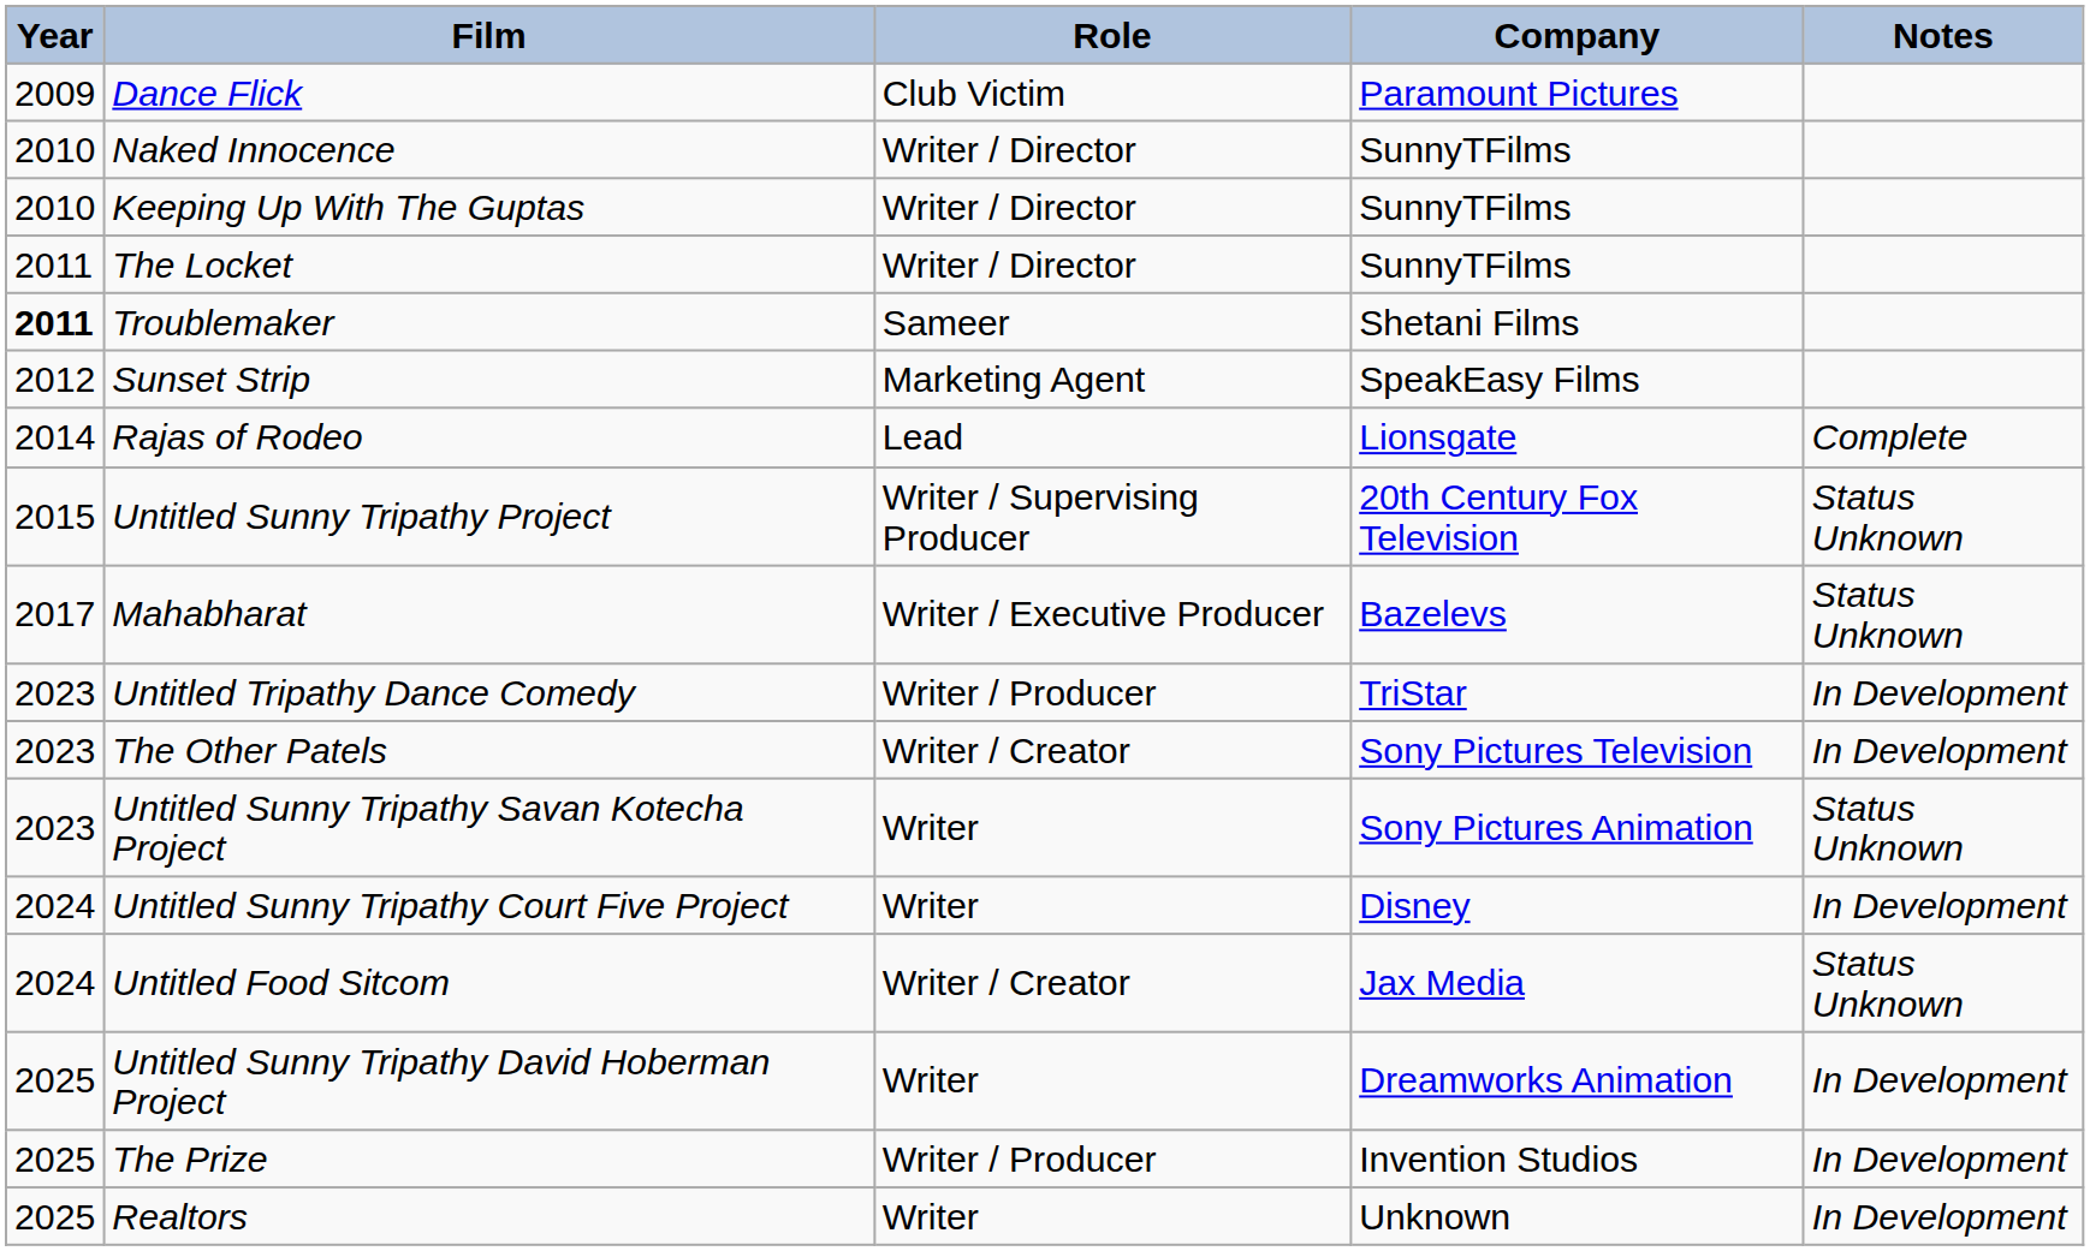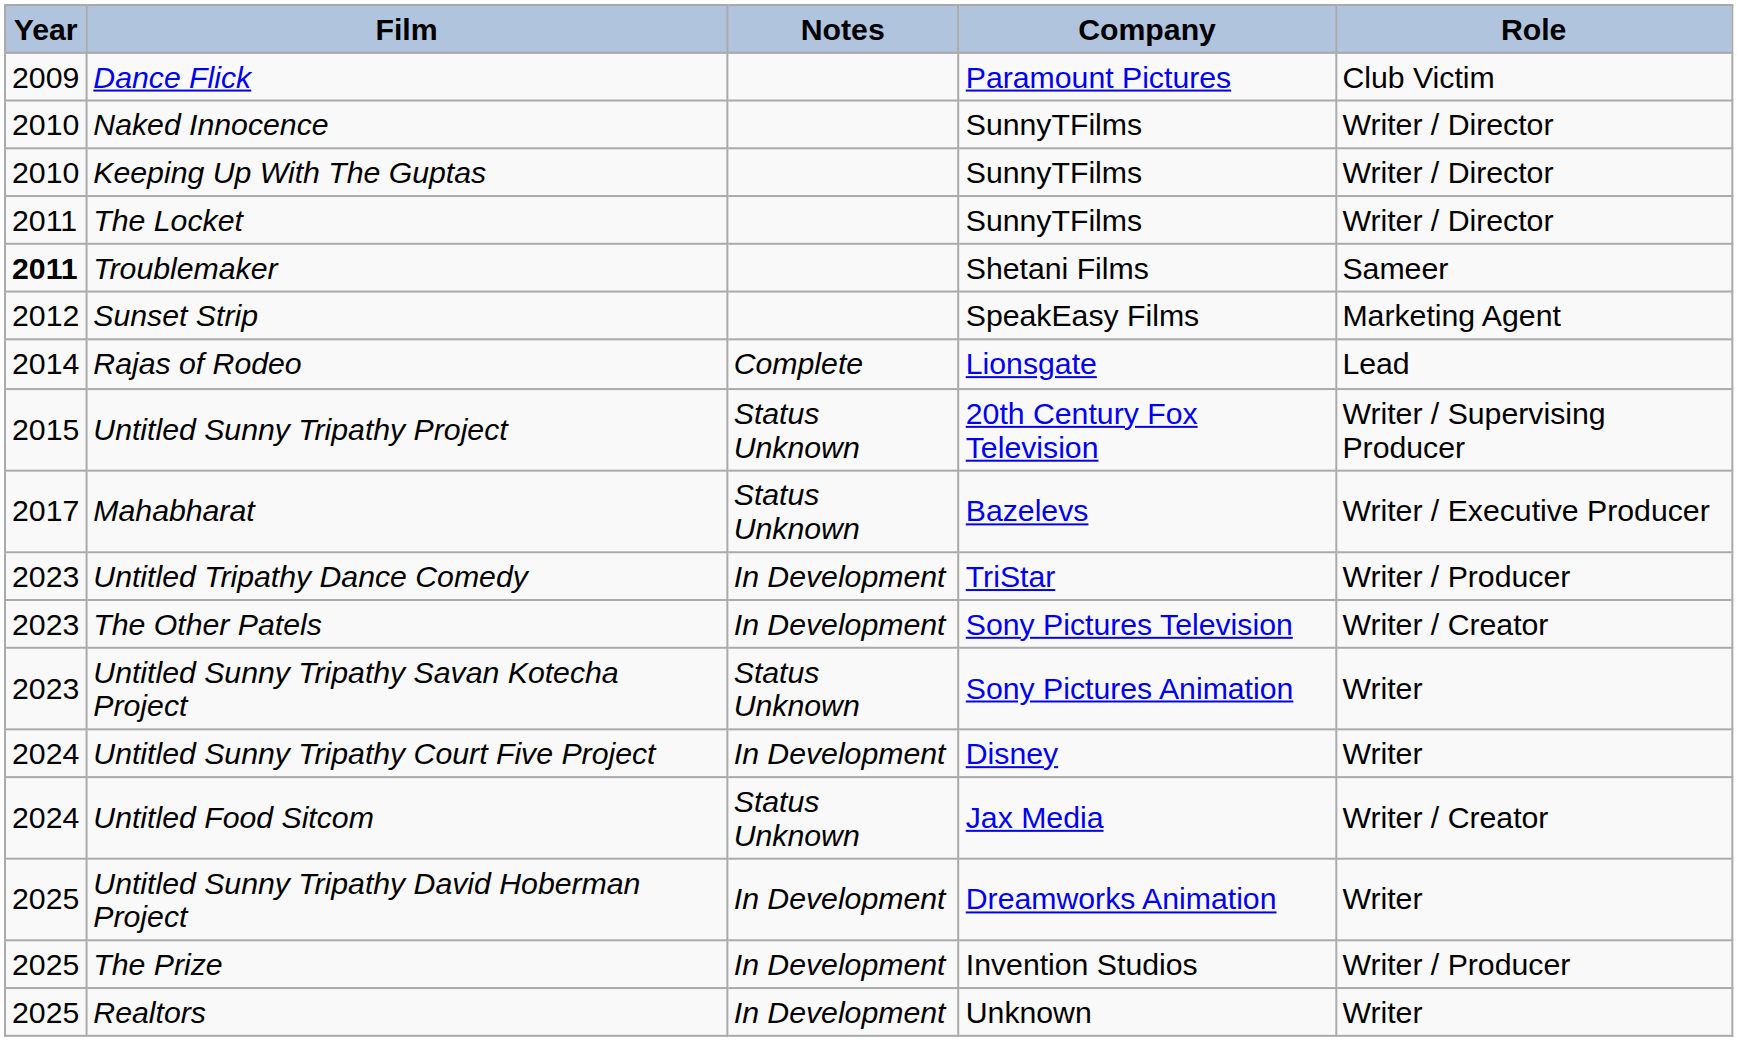 <table class="wikitable" style="font-size:95%;">
 <tr>
 <th style="background:#B0C4DE;">Year</th>
 <th style="background:#B0C4DE;">Film</th>
+<th style="background:#B0C4DE;">Notes</th>
+<th style="background:#B0C4DE;">Company</th>
 <th style="background:#B0C4DE;">Role</th>
-<th style="background:#B0C4DE;">Company</th>
-<th style="background:#B0C4DE;">Notes</th>
 </tr>
 <tr>
 <td>2009</td>
 <td><em><a href='#'>Dance Flick</a></em></td>
+<td></td>
+<td><a href='#'>Paramount Pictures</a></td>
 <td>Club Victim</td>
-<td><a href='#'>Paramount Pictures</a></td>
-<td></td>
 </tr>
 <tr>
 <td>2010</td>
 <td><em>Naked Innocence</em></td>
+<td></td>
+<td>SunnyTFilms</td>
 <td>Writer / Director</td>
-<td>SunnyTFilms</td>
-<td></td>
 </tr>
 <tr>
 <td>2010</td>
 <td><em>Keeping Up With The Guptas</em></td>
+<td></td>
+<td>SunnyTFilms</td>
 <td>Writer / Director</td>
-<td>SunnyTFilms</td>
-<td></td>
 </tr>
 <tr>
 <td>2011</td>
 <td><em>The Locket</em></td>
+<td></td>
+<td>SunnyTFilms</td>
 <td>Writer / Director</td>
-<td>SunnyTFilms</td>
-<td></td>
 </tr>
 <tr>
 <td><strong>2011</strong></td>
 <td><em>Troublemaker</em></td>
+<td></td>
+<td>Shetani Films</td>
 <td>Sameer</td>
-<td>Shetani Films</td>
-<td></td>
 </tr>
 <tr>
 <td>2012</td>
 <td><em>Sunset Strip</em></td>
+<td></td>
+<td>SpeakEasy Films</td>
 <td>Marketing Agent</td>
-<td>SpeakEasy Films</td>
-<td></td>
 </tr>
 <tr>
 <td>2014</td>
 <td><em>Rajas of Rodeo</em></td>
+<td><em>Complete</em></td>
+<td><a href='#'>Lionsgate</a></td>
 <td>Lead</td>
-<td><a href='#'>Lionsgate</a></td>
-<td><em>Complete</em></td>
 </tr>
 <tr>
 <td>2015</td>
 <td><em>Untitled Sunny Tripathy Project</em></td>
+<td><em>Status Unknown</em></td>
+<td><a href='#'>20th Century Fox Television</a></td>
 <td>Writer / Supervising Producer</td>
-<td><a href='#'>20th Century Fox Television</a></td>
-<td><em>Status Unknown</em></td>
 </tr>
 <tr>
 <td>2017</td>
 <td><em>Mahabharat</em></td>
+<td><em>Status Unknown</em></td>
+<td><a href='#'>Bazelevs</a></td>
 <td>Writer / Executive Producer</td>
-<td><a href='#'>Bazelevs</a></td>
-<td><em>Status Unknown</em></td>
 </tr>
 <tr>
 <td>2023</td>
 <td><em>Untitled Tripathy Dance Comedy</em></td>
+<td><em>In Development</em></td>
+<td><a href='#'>TriStar</a></td>
 <td>Writer / Producer</td>
-<td><a href='#'>TriStar</a></td>
-<td><em>In Development</em></td>
 </tr>
 <tr>
 <td>2023</td>
 <td><em>The Other Patels</em></td>
+<td><em>In Development</em></td>
+<td><a href='#'>Sony Pictures Television</a></td>
 <td>Writer / Creator</td>
-<td><a href='#'>Sony Pictures Television</a></td>
-<td><em>In Development</em></td>
 </tr>
 <tr>
 <td>2023</td>
 <td><em>Untitled Sunny Tripathy Savan Kotecha Project</em></td>
+<td><em>Status Unknown</em></td>
+<td><a href='#'>Sony Pictures Animation</a></td>
 <td>Writer</td>
-<td><a href='#'>Sony Pictures Animation</a></td>
-<td><em>Status Unknown</em></td>
 </tr>
 <tr>
 <td>2024</td>
 <td><em>Untitled Sunny Tripathy Court Five Project</em></td>
+<td><em>In Development</em></td>
+<td><a href='#'>Disney</a></td>
 <td>Writer</td>
-<td><a href='#'>Disney</a></td>
-<td><em>In Development</em></td>
 </tr>
 <tr>
 <td>2024</td>
 <td><em>Untitled Food Sitcom</em></td>
+<td><em>Status Unknown</em></td>
+<td><a href='#'>Jax Media</a></td>
 <td>Writer / Creator</td>
-<td><a href='#'>Jax Media</a></td>
-<td><em>Status Unknown</em></td>
 </tr>
 <tr>
 <td>2025</td>
 <td><em>Untitled Sunny Tripathy David Hoberman Project</em></td>
+<td><em>In Development</em></td>
+<td><a href='#'>Dreamworks Animation</a></td>
 <td>Writer</td>
-<td><a href='#'>Dreamworks Animation</a></td>
-<td><em>In Development</em></td>
 </tr>
 <tr>
 <td>2025</td>
 <td><em>The Prize</em></td>
+<td><em>In Development</em></td>
+<td>Invention Studios</td>
 <td>Writer / Producer</td>
-<td>Invention Studios</td>
-<td><em>In Development</em></td>
 </tr>
 <tr>
 <td>2025</td>
 <td><em>Realtors</em></td>
+<td><em>In Development</em></td>
+<td>Unknown</td>
 <td>Writer</td>
-<td>Unknown</td>
-<td><em>In Development</em></td>
 </tr>
 </table>
